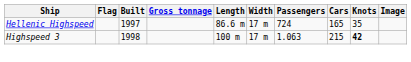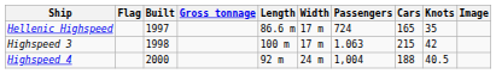 <table class="wikitable">
 <tr>
 <th>Ship</th>
 <th>Flag</th>
 <th>Built</th>
 <th><a href='#'>Gross tonnage</a></th>
 <th>Length</th>
 <th>Width</th>
 <th>Passengers</th>
 <th>Cars</th>
 <th>Knots</th>
 <th>Image</th>
 </tr>
 <tr>
 <td><em><a href='#'>Hellenic Highspeed</a></em></td>
 <td></td>
 <td>1997</td>
 <td></td>
 <td>86.6 m</td>
 <td>17 m</td>
 <td>724</td>
 <td>165</td>
 <td>35</td>
 <td></td>
 </tr>
 <tr>
 <td><em>Highspeed 3</em></td>
 <td></td>
 <td>1998</td>
 <td></td>
 <td>100 m</td>
 <td>17 m</td>
 <td>1.063</td>
 <td>215</td>
-<td><strong>42</strong></td>
+<td>42</td>
+<td></td>
+</tr>
+<tr>
+<td><em><a href='#'>Highspeed 4</a></em></td>
+<td></td>
+<td>2000</td>
+<td></td>
+<td>92 m</td>
+<td>24 m</td>
+<td>1,004</td>
+<td>188</td>
+<td>40.5</td>
 <td></td>
 </tr>
 </table>
